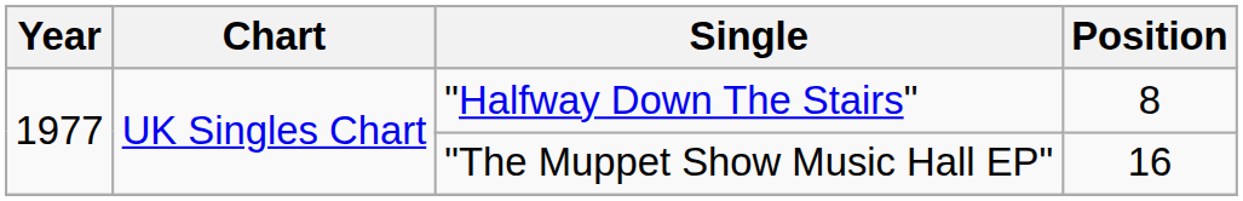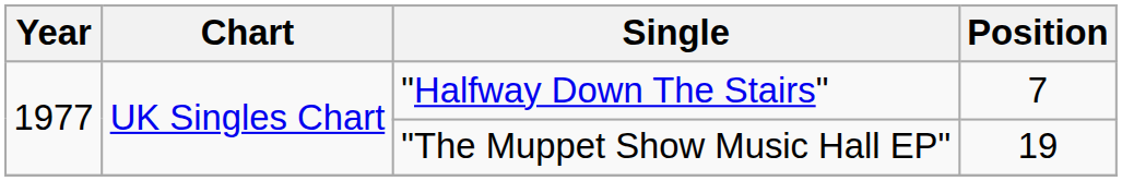 <table class="wikitable">
 <tr>
 <th>Year</th>
 <th>Chart</th>
 <th>Single</th>
 <th>Position</th>
 </tr>
 <tr>
 <td rowspan="2">1977</td>
 <td rowspan="2"><a href='#'>UK Singles Chart</a></td>
 <td>"<a href='#'>Halfway Down The Stairs</a>"</td>
-<td align="center">8</td>
+<td align="center">7</td>
 </tr>
 <tr>
 <td>"The Muppet Show Music Hall EP"</td>
-<td align="center">16</td>
+<td align="center">19</td>
 </tr>
 <tr>
 </tr>
 </table>
